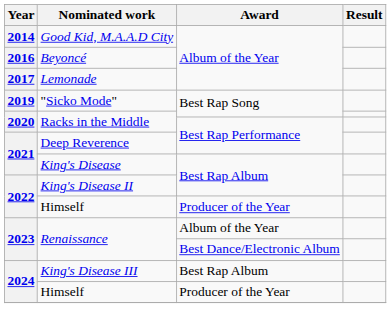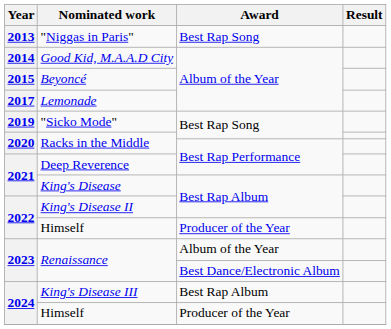 <table class="wikitable">
 <tr>
 <th scope="col">Year</th>
 <th scope="col">Nominated work</th>
 <th scope="col">Award</th>
 <th scope="col">Result</th>
 </tr>
 <tr>
+<th scope="row"><a href='#'>2013</a></th>
+<td>"<a href='#'>Niggas in Paris</a>"</td>
+<td><a href='#'>Best Rap Song</a></td>
+<td></td>
+</tr>
+<tr>
 <th scope="row"><a href='#'>2014</a></th>
 <td><em><a href='#'>Good Kid, M.A.A.D City</a></em></td>
 <td rowspan="3"><a href='#'>Album of the Year</a></td>
 <td></td>
 </tr>
 <tr>
-<th scope="row"><a href='#'>2016</a></th>
+<th scope="row"><a href='#'>2015</a></th>
 <td><em><a href='#'>Beyoncé</a></em></td>
 <td></td>
 </tr>
 <tr>
 <th scope="row"><a href='#'>2017</a></th>
 <td><em><a href='#'>Lemonade</a></em></td>
 <td></td>
 </tr>
 <tr>
 <th scope="row"><a href='#'>2019</a></th>
 <td>"<a href='#'>Sicko Mode</a>"</td>
 <td rowspan="2">Best Rap Song</td>
 <td></td>
 </tr>
 <tr>
 <th scope="row" rowspan="2"><a href='#'>2020</a></th>
 <td rowspan="2"><a href='#'>Racks in the Middle</a></td>
 <td></td>
 </tr>
 <tr>
 <td rowspan="2"><a href='#'>Best Rap Performance</a></td>
 <td></td>
 </tr>
 <tr>
 <th scope="row" rowspan="2"><a href='#'>2021</a></th>
 <td><a href='#'>Deep Reverence</a></td>
 <td></td>
 </tr>
 <tr>
 <td><em><a href='#'>King's Disease</a></em></td>
 <td rowspan="2"><a href='#'>Best Rap Album</a></td>
 <td></td>
 </tr>
 <tr>
 <th scope="row" rowspan="2"><a href='#'>2022</a></th>
 <td><em><a href='#'>King's Disease II</a></em></td>
 <td></td>
 </tr>
 <tr>
 <td>Himself</td>
 <td><a href='#'>Producer of the Year</a></td>
 <td></td>
 </tr>
 <tr>
 <th scope="row" rowspan="2"><a href='#'>2023</a></th>
 <td rowspan="2"><em><a href='#'>Renaissance</a></em></td>
 <td>Album of the Year</td>
 <td></td>
 </tr>
 <tr>
 <td><a href='#'>Best Dance/Electronic Album</a></td>
 <td></td>
 </tr>
 <tr>
 <th scope="row" rowspan="2"><a href='#'>2024</a></th>
 <td><em><a href='#'>King's Disease III</a></em></td>
 <td>Best Rap Album</td>
 <td></td>
 </tr>
 <tr>
 <td>Himself</td>
 <td>Producer of the Year</td>
 <td></td>
 </tr>
 <tr>
 </tr>
 </table>
